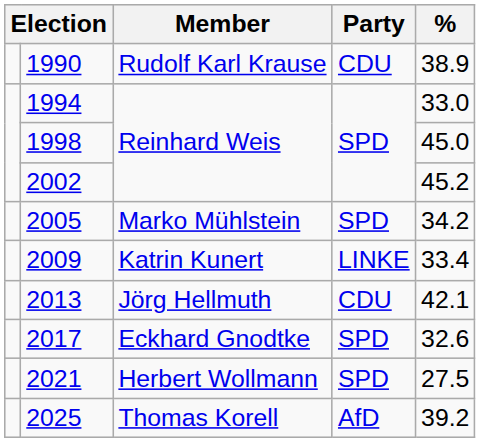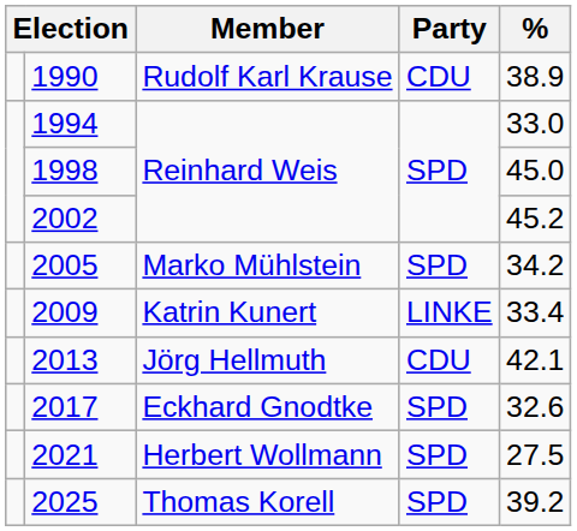 <table class=wikitable>
 <tr>
 <th colspan=2>Election</th>
 <th>Member</th>
 <th>Party</th>
 <th>%</th>
 </tr>
 <tr>
 <td bgcolor=></td>
 <td><a href='#'>1990</a></td>
 <td><a href='#'>Rudolf Karl Krause</a></td>
 <td><a href='#'>CDU</a></td>
 <td align=right>38.9</td>
 </tr>
 <tr>
 <td rowspan=3 bgcolor=></td>
 <td><a href='#'>1994</a></td>
 <td rowspan=3><a href='#'>Reinhard Weis</a></td>
 <td rowspan=3><a href='#'>SPD</a></td>
 <td align=right>33.0</td>
 </tr>
 <tr>
 <td><a href='#'>1998</a></td>
 <td align=right>45.0</td>
 </tr>
 <tr>
 <td><a href='#'>2002</a></td>
 <td align=right>45.2</td>
 </tr>
 <tr>
 <td bgcolor=></td>
 <td><a href='#'>2005</a></td>
 <td><a href='#'>Marko Mühlstein</a></td>
 <td><a href='#'>SPD</a></td>
 <td align=right>34.2</td>
 </tr>
 <tr>
 <td bgcolor=></td>
 <td><a href='#'>2009</a></td>
 <td><a href='#'>Katrin Kunert</a></td>
 <td><a href='#'>LINKE</a></td>
 <td align=right>33.4</td>
 </tr>
 <tr>
 <td bgcolor=></td>
 <td><a href='#'>2013</a></td>
 <td><a href='#'>Jörg Hellmuth</a></td>
 <td><a href='#'>CDU</a></td>
 <td align=right>42.1</td>
 </tr>
 <tr>
 <td bgcolor=></td>
 <td><a href='#'>2017</a></td>
 <td><a href='#'>Eckhard Gnodtke</a></td>
 <td><a href='#'>SPD</a></td>
 <td align=right>32.6</td>
 </tr>
 <tr>
 <td bgcolor=></td>
 <td><a href='#'>2021</a></td>
 <td><a href='#'>Herbert Wollmann</a></td>
 <td><a href='#'>SPD</a></td>
 <td align=right>27.5</td>
 </tr>
 <tr>
 <td bgcolor=></td>
 <td><a href='#'>2025</a></td>
 <td><a href='#'>Thomas Korell</a></td>
-<td><a href='#'>AfD</a></td>
+<td><a href='#'>SPD</a></td>
 <td align=right>39.2</td>
 </tr>
 </table>
